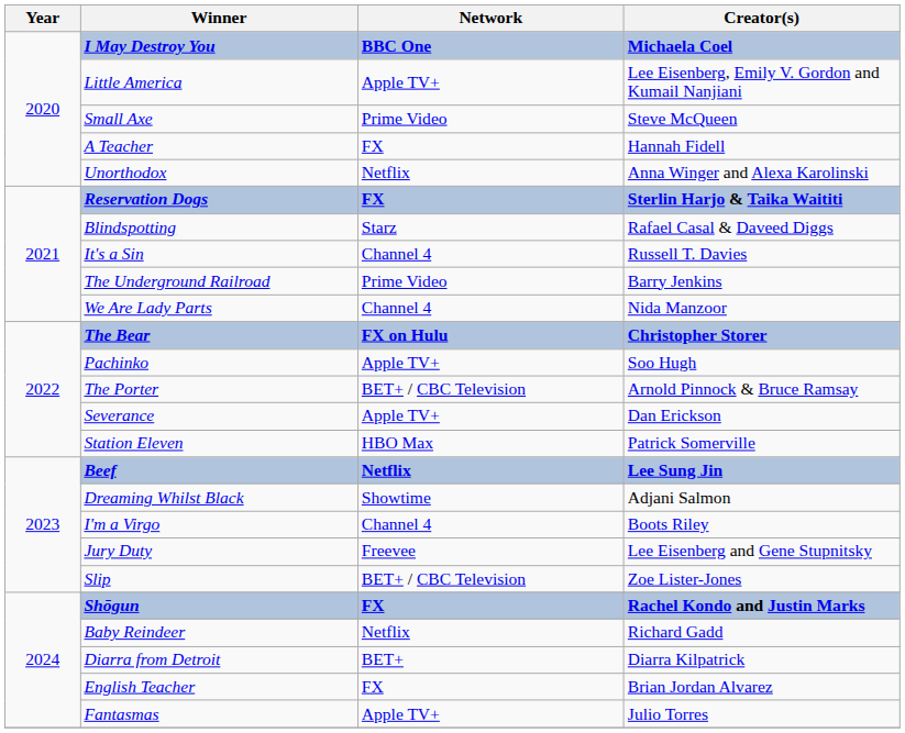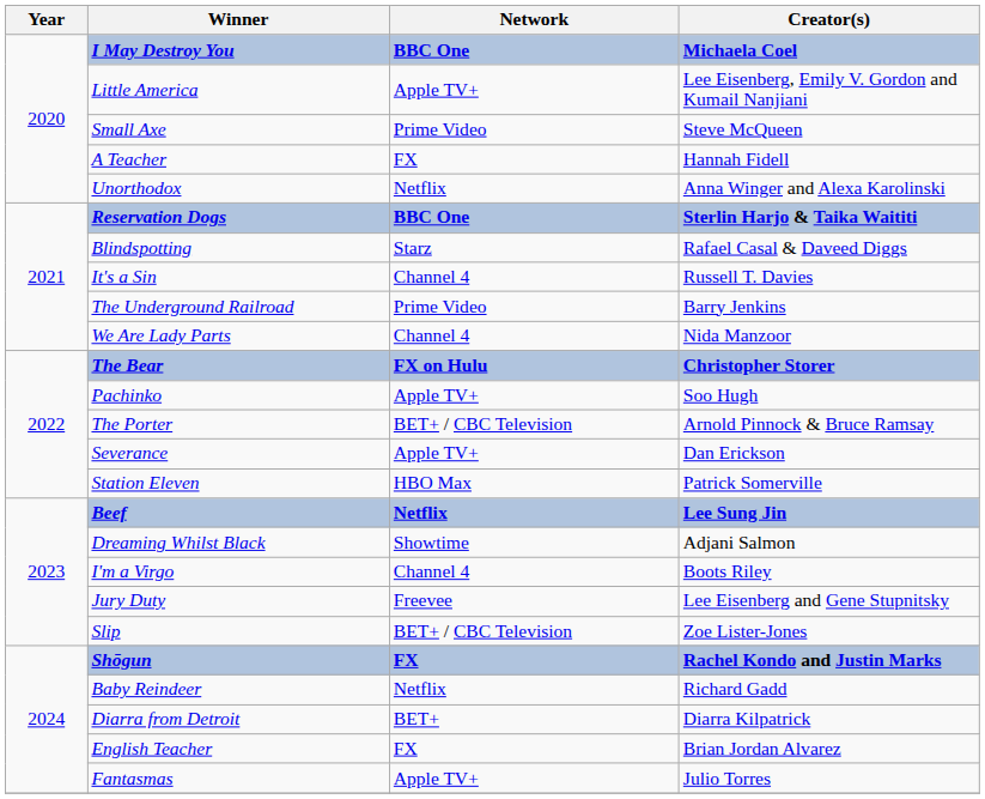 <table class="wikitable" width="95%" cellpadding="5">
 <tr>
 <th width="100"><strong>Year</strong></th>
 <th width="450"><strong>Winner</strong></th>
 <th width="450"><strong>Network</strong></th>
 <th width="450"><strong>Creator(s)</strong></th>
 </tr>
 <tr>
 <td rowspan="5" style="text-align:center;"><a href='#'>2020</a><br></td>
 <td style="background:#B0C4DE"><strong><em><a href='#'>I May Destroy You</a></em></strong></td>
 <td style="background:#B0C4DE"><strong><a href='#'>BBC One</a></strong></td>
 <td style="background:#B0C4DE"><strong><a href='#'>Michaela Coel</a></strong></td>
 </tr>
 <tr>
 <td><em><a href='#'>Little America</a></em></td>
 <td><a href='#'>Apple TV+</a></td>
 <td><a href='#'>Lee Eisenberg</a>, <a href='#'>Emily V. Gordon</a> and <a href='#'>Kumail Nanjiani</a></td>
 </tr>
 <tr>
 <td><em><a href='#'>Small Axe</a></em></td>
 <td><a href='#'>Prime Video</a></td>
 <td><a href='#'>Steve McQueen</a></td>
 </tr>
 <tr>
 <td><em><a href='#'>A Teacher</a></em></td>
 <td><a href='#'>FX</a></td>
 <td><a href='#'>Hannah Fidell</a></td>
 </tr>
 <tr>
 <td><em><a href='#'>Unorthodox</a></em></td>
 <td><a href='#'>Netflix</a></td>
 <td><a href='#'>Anna Winger</a> and <a href='#'>Alexa Karolinski</a></td>
 </tr>
 <tr>
 <td rowspan="5" style="text-align:center;"><a href='#'>2021</a><br></td>
 <td style="background:#B0C4DE"><strong><em><a href='#'>Reservation Dogs</a></em></strong></td>
-<td style="background:#B0C4DE"><strong><a href='#'>FX</a></strong></td>
+<td style="background:#B0C4DE"><strong><a href='#'>BBC One</a></strong></td>
 <td style="background:#B0C4DE"><strong><a href='#'>Sterlin Harjo</a> & <a href='#'>Taika Waititi</a></strong></td>
 </tr>
 <tr>
 <td><em><a href='#'>Blindspotting</a></em></td>
 <td><a href='#'>Starz</a></td>
 <td><a href='#'>Rafael Casal</a> & <a href='#'>Daveed Diggs</a></td>
 </tr>
 <tr>
 <td><em><a href='#'>It's a Sin</a></em></td>
 <td><a href='#'>Channel 4</a></td>
 <td><a href='#'>Russell T. Davies</a></td>
 </tr>
 <tr>
 <td><em><a href='#'>The Underground Railroad</a></em></td>
 <td><a href='#'>Prime Video</a></td>
 <td><a href='#'>Barry Jenkins</a></td>
 </tr>
 <tr>
 <td><em><a href='#'>We Are Lady Parts</a></em></td>
 <td><a href='#'>Channel 4</a></td>
 <td><a href='#'>Nida Manzoor</a></td>
 </tr>
 <tr>
 <td rowspan="5" style="text-align:center;"><a href='#'>2022</a><br></td>
 <td style="background:#B0C4DE"><strong><em><a href='#'>The Bear</a></em></strong></td>
 <td style="background:#B0C4DE"><strong><a href='#'>FX on Hulu</a></strong></td>
 <td style="background:#B0C4DE"><strong><a href='#'>Christopher Storer</a></strong></td>
 </tr>
 <tr>
 <td><em><a href='#'>Pachinko</a></em></td>
 <td><a href='#'>Apple TV+</a></td>
 <td><a href='#'>Soo Hugh</a></td>
 </tr>
 <tr>
 <td><em><a href='#'>The Porter</a></em></td>
 <td><a href='#'>BET+</a> / <a href='#'>CBC Television</a></td>
 <td><a href='#'>Arnold Pinnock</a> & <a href='#'>Bruce Ramsay</a></td>
 </tr>
 <tr>
 <td><em><a href='#'>Severance</a></em></td>
 <td><a href='#'>Apple TV+</a></td>
 <td><a href='#'>Dan Erickson</a></td>
 </tr>
 <tr>
 <td><em><a href='#'>Station Eleven</a></em></td>
 <td><a href='#'>HBO Max</a></td>
 <td><a href='#'>Patrick Somerville</a></td>
 </tr>
 <tr>
 <td rowspan="5" style="text-align:center;"><a href='#'>2023</a><br></td>
 <td style="background:#B0C4DE"><strong><em><a href='#'>Beef</a></em></strong></td>
 <td style="background:#B0C4DE"><strong><a href='#'>Netflix</a></strong></td>
 <td style="background:#B0C4DE"><strong><a href='#'>Lee Sung Jin</a></strong></td>
 </tr>
 <tr>
 <td><em><a href='#'>Dreaming Whilst Black</a></em></td>
 <td><a href='#'>Showtime</a></td>
 <td>Adjani Salmon</td>
 </tr>
 <tr>
 <td><em><a href='#'>I'm a Virgo</a></em></td>
 <td><a href='#'>Channel 4</a></td>
 <td><a href='#'>Boots Riley</a></td>
 </tr>
 <tr>
 <td><em><a href='#'>Jury Duty</a></em></td>
 <td><a href='#'>Freevee</a></td>
 <td><a href='#'>Lee Eisenberg</a> and <a href='#'>Gene Stupnitsky</a></td>
 </tr>
 <tr>
 <td><em><a href='#'>Slip</a></em></td>
 <td><a href='#'>BET+</a> / <a href='#'>CBC Television</a></td>
 <td><a href='#'>Zoe Lister-Jones</a></td>
 </tr>
 <tr>
 <td rowspan="5" style="text-align:center;"><a href='#'>2024</a><br></td>
 <td style="background:#B0C4DE"><strong><em><a href='#'><em>Shōgun</em></a></em></strong></td>
 <td style="background:#B0C4DE"><strong><a href='#'>FX</a></strong></td>
 <td style="background:#B0C4DE"><strong><a href='#'>Rachel Kondo</a> and <a href='#'>Justin Marks</a></strong></td>
 </tr>
 <tr>
 <td><em><a href='#'>Baby Reindeer</a></em></td>
 <td><a href='#'>Netflix</a></td>
 <td><a href='#'>Richard Gadd</a></td>
 </tr>
 <tr>
 <td><em><a href='#'>Diarra from Detroit</a></em></td>
 <td><a href='#'>BET+</a></td>
 <td><a href='#'>Diarra Kilpatrick</a></td>
 </tr>
 <tr>
 <td><a href='#'><em>English Teacher</em></a></td>
 <td><a href='#'>FX</a></td>
 <td><a href='#'>Brian Jordan Alvarez</a></td>
 </tr>
 <tr>
 <td><a href='#'><em>Fantasmas</em></a></td>
 <td><a href='#'>Apple TV+</a></td>
 <td><a href='#'>Julio Torres</a></td>
 </tr>
 <tr>
 </tr>
 </table>
